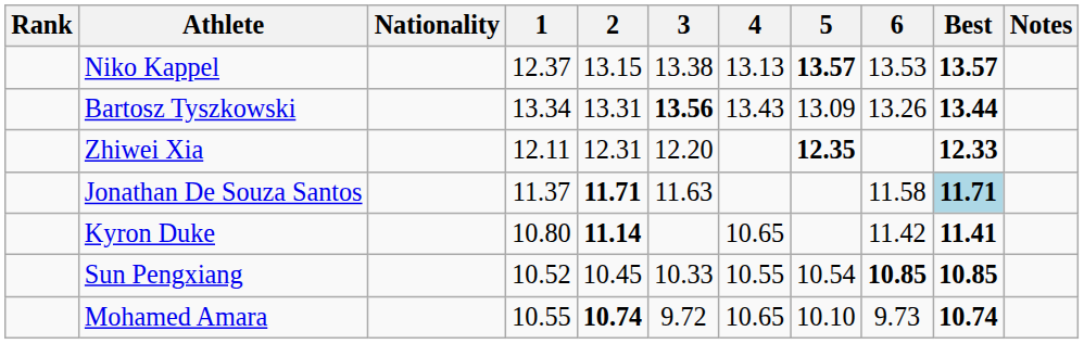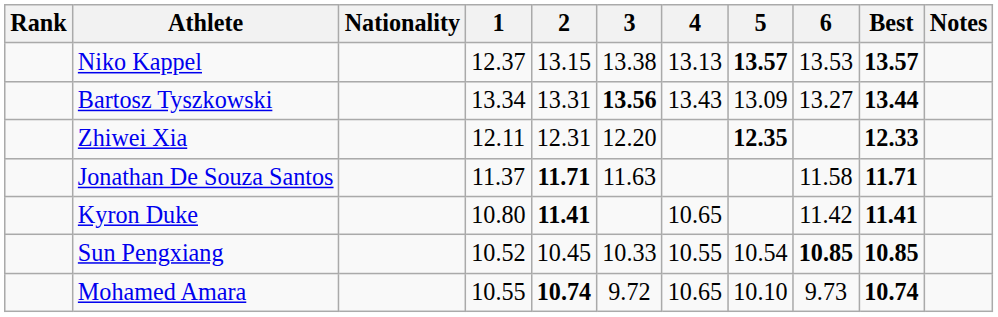 <table class="wikitable sortable" style="text-align:center">
 <tr>
 <th>Rank</th>
 <th>Athlete</th>
 <th>Nationality</th>
 <th width="25">1</th>
 <th width="25">2</th>
 <th width="25">3</th>
 <th width="25">4</th>
 <th width="25">5</th>
 <th width="25">6</th>
 <th>Best</th>
 <th>Notes</th>
 </tr>
 <tr>
 <td></td>
 <td style="text-align:left;"><a href='#'>Niko Kappel</a></td>
 <td style="text-align:left;"></td>
 <td>12.37</td>
 <td>13.15</td>
 <td>13.38</td>
 <td>13.13</td>
 <td><strong>13.57</strong></td>
 <td>13.53</td>
 <td><strong>13.57</strong></td>
 <td></td>
 </tr>
 <tr>
 <td></td>
 <td style="text-align:left;"><a href='#'>Bartosz Tyszkowski</a></td>
 <td style="text-align:left;"></td>
 <td>13.34</td>
 <td>13.31</td>
 <td><strong>13.56</strong></td>
 <td>13.43</td>
 <td>13.09</td>
-<td>13.26</td>
+<td>13.27</td>
 <td><strong>13.44</strong></td>
 <td></td>
 </tr>
 <tr>
 <td></td>
 <td style="text-align:left;"><a href='#'>Zhiwei Xia</a></td>
 <td style="text-align:left;"></td>
 <td>12.11</td>
 <td>12.31</td>
 <td>12.20</td>
 <td></td>
 <td><strong>12.35</strong></td>
 <td></td>
 <td><strong>12.33</strong></td>
 <td></td>
 </tr>
 <tr>
 <td></td>
 <td style="text-align:left;"><a href='#'>Jonathan De Souza Santos</a></td>
 <td style="text-align:left;"></td>
 <td>11.37</td>
 <td><strong>11.71</strong></td>
 <td>11.63</td>
 <td></td>
 <td></td>
 <td>11.58</td>
-<td style="background: lightblue;"><strong>11.71</strong></td>
+<td><strong>11.71</strong></td>
 <td></td>
 </tr>
 <tr>
 <td></td>
 <td style="text-align:left;"><a href='#'>Kyron Duke</a></td>
 <td style="text-align:left;"></td>
 <td>10.80</td>
-<td><strong>11.14</strong></td>
+<td><strong>11.41</strong></td>
 <td></td>
 <td>10.65</td>
 <td></td>
 <td>11.42</td>
 <td><strong>11.41</strong></td>
 <td></td>
 </tr>
 <tr>
 <td></td>
 <td style="text-align:left;"><a href='#'>Sun Pengxiang</a></td>
 <td style="text-align:left;"></td>
 <td>10.52</td>
 <td>10.45</td>
 <td>10.33</td>
 <td>10.55</td>
 <td>10.54</td>
 <td><strong>10.85</strong></td>
 <td><strong>10.85</strong></td>
 <td></td>
 </tr>
 <tr>
 <td></td>
 <td style="text-align:left;"><a href='#'>Mohamed Amara</a></td>
 <td style="text-align:left;"></td>
 <td>10.55</td>
 <td><strong>10.74</strong></td>
 <td>9.72</td>
 <td>10.65</td>
 <td>10.10</td>
 <td>9.73</td>
 <td><strong>10.74</strong></td>
 <td></td>
 </tr>
 </table>
